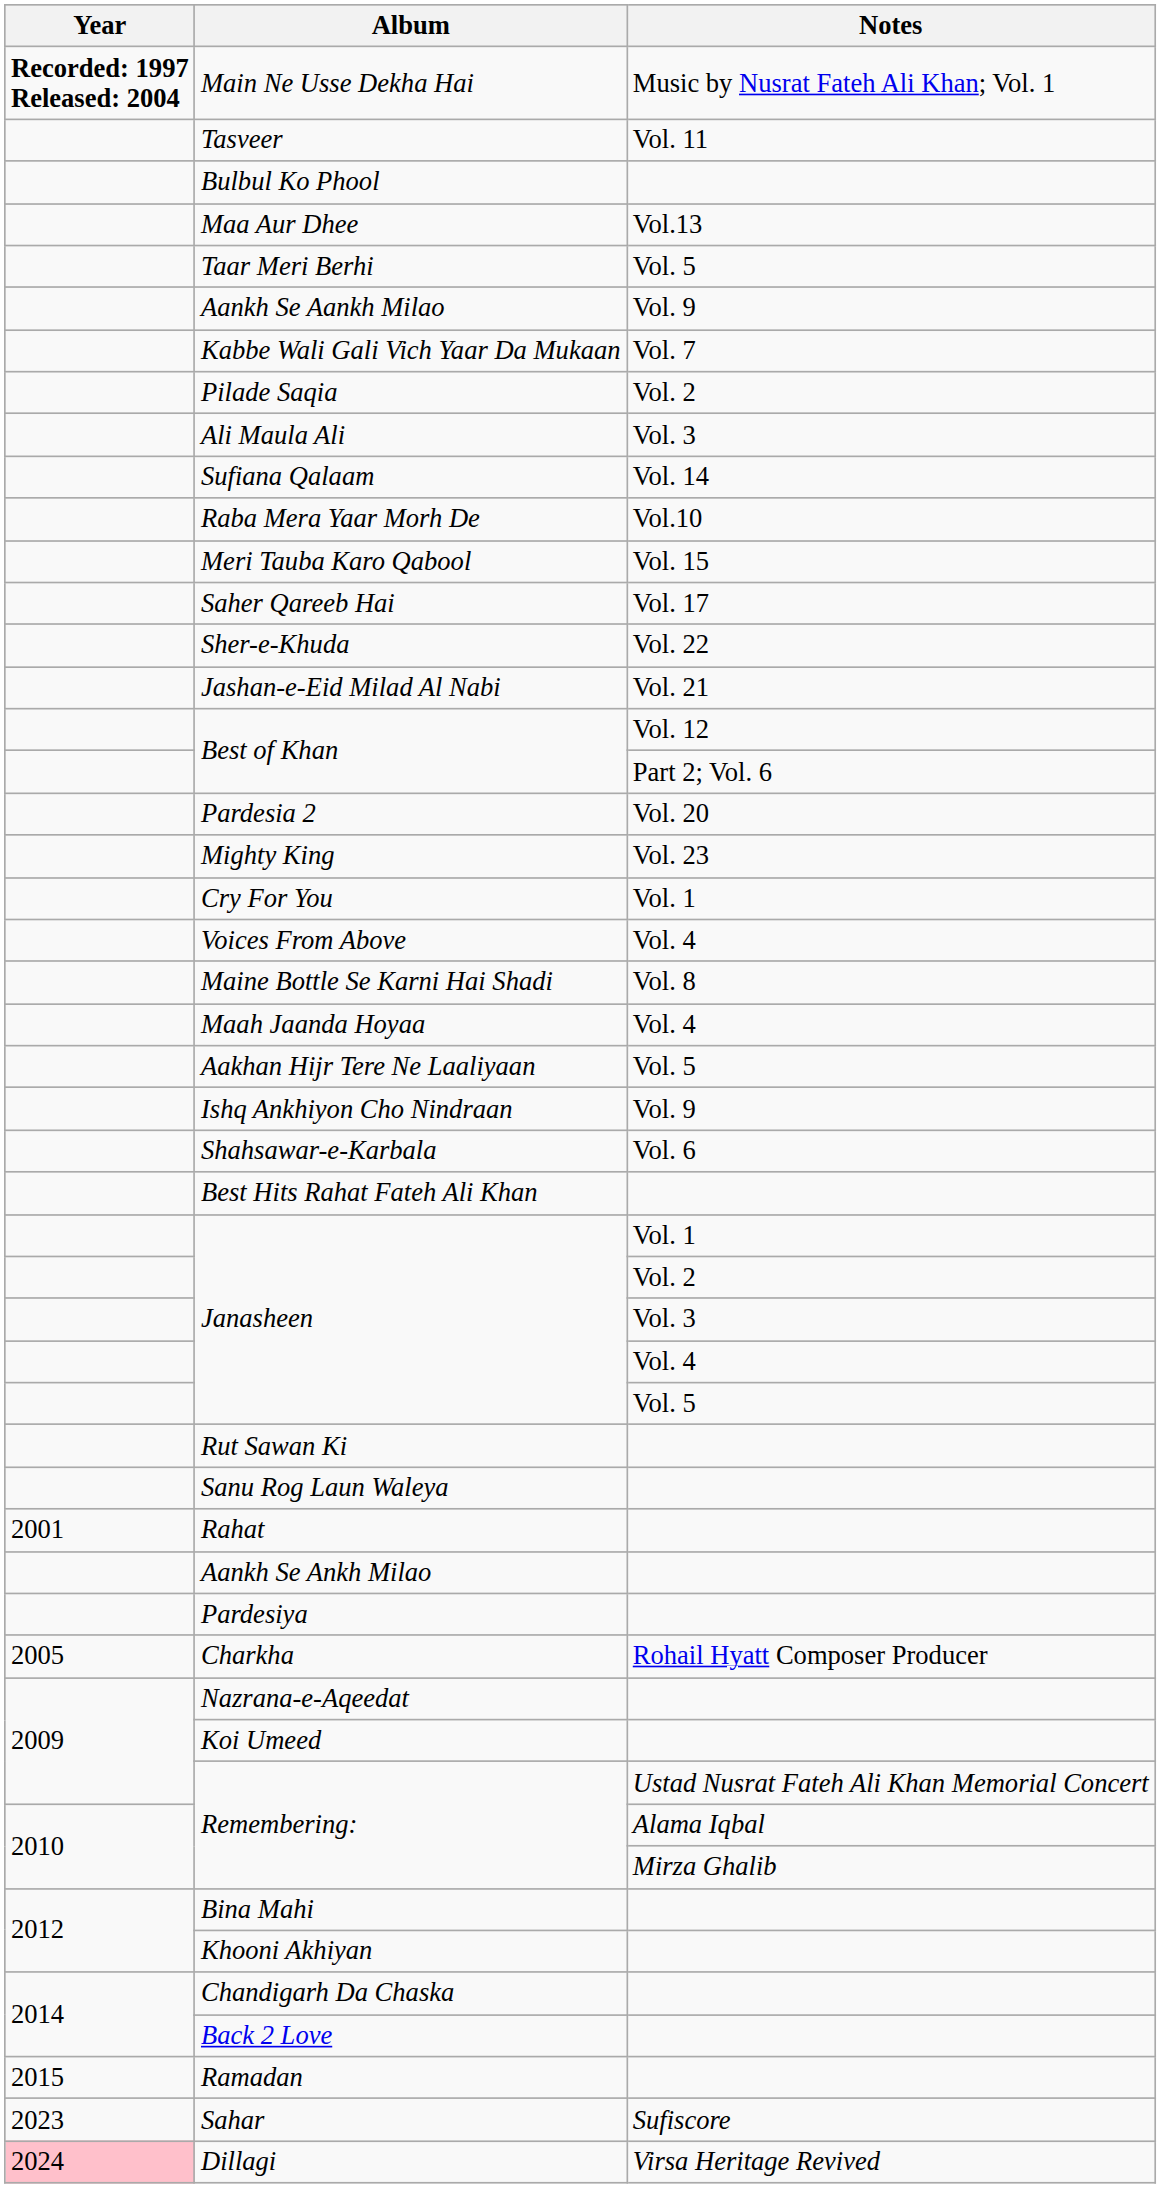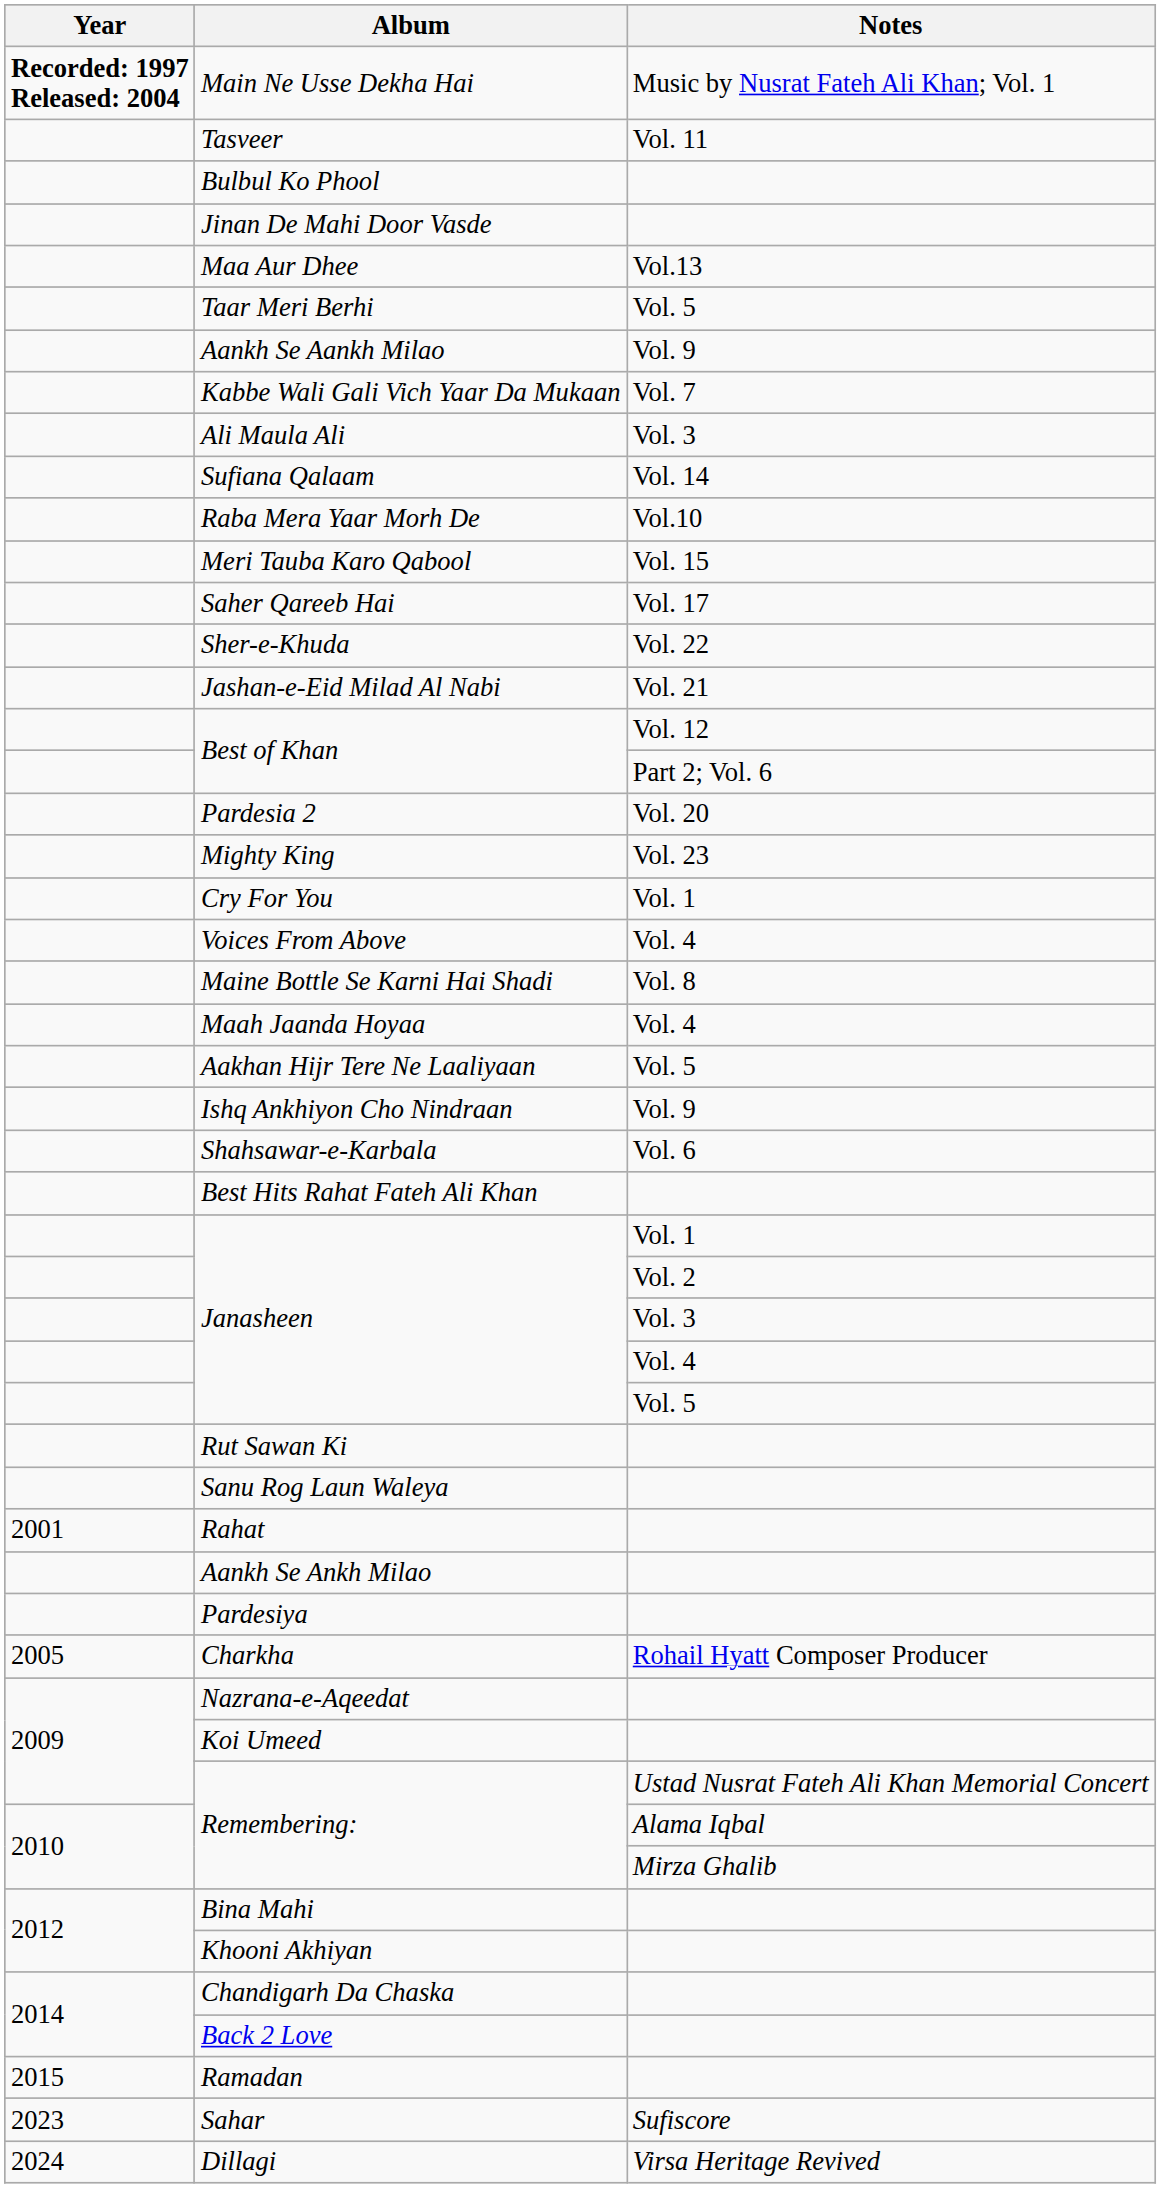 <table class="wikitable">
 <tr>
 <th>Year</th>
 <th>Album</th>
 <th>Notes</th>
 </tr>
 <tr>
 <td><strong>Recorded: 1997<br>Released: 2004</strong></td>
 <td><em>Main Ne Usse Dekha Hai</em></td>
 <td>Music by <a href='#'>Nusrat Fateh Ali Khan</a>; Vol. 1</td>
 </tr>
 <tr>
 <td></td>
 <td><em>Tasveer</em></td>
 <td>Vol. 11</td>
 </tr>
 <tr>
 <td></td>
 <td><em>Bulbul Ko Phool</em></td>
 <td></td>
 </tr>
 <tr>
 <td></td>
+<td><em>Jinan De Mahi Door Vasde</em></td>
+<td></td>
+</tr>
+<tr>
+<td></td>
 <td><em>Maa Aur Dhee</em></td>
 <td>Vol.13</td>
 </tr>
 <tr>
 <td></td>
 <td><em>Taar Meri Berhi</em></td>
 <td>Vol. 5</td>
 </tr>
 <tr>
 <td></td>
 <td><em>Aankh Se Aankh Milao</em></td>
 <td>Vol. 9</td>
 </tr>
 <tr>
 <td></td>
 <td><em>Kabbe Wali Gali Vich Yaar Da Mukaan</em></td>
 <td>Vol. 7</td>
-</tr>
-<tr>
-<td></td>
-<td><em>Pilade Saqia</em></td>
-<td>Vol. 2</td>
 </tr>
 <tr>
 <td></td>
 <td><em>Ali Maula Ali</em></td>
 <td>Vol. 3</td>
 </tr>
 <tr>
 <td></td>
 <td><em>Sufiana Qalaam</em></td>
 <td>Vol. 14</td>
 </tr>
 <tr>
 <td></td>
 <td><em>Raba Mera Yaar Morh De</em></td>
 <td>Vol.10</td>
 </tr>
 <tr>
 <td></td>
 <td><em>Meri Tauba Karo Qabool</em></td>
 <td>Vol. 15</td>
 </tr>
 <tr>
 <td></td>
 <td><em>Saher Qareeb Hai</em></td>
 <td>Vol. 17</td>
 </tr>
 <tr>
 <td></td>
 <td><em>Sher-e-Khuda</em></td>
 <td>Vol. 22</td>
 </tr>
 <tr>
 <td></td>
 <td><em>Jashan-e-Eid Milad Al Nabi</em></td>
 <td>Vol. 21</td>
 </tr>
 <tr>
 <td></td>
 <td rowspan="2"><em>Best of Khan</em></td>
 <td>Vol. 12</td>
 </tr>
 <tr>
 <td></td>
 <td>Part 2; Vol. 6</td>
 </tr>
 <tr>
 <td></td>
 <td><em>Pardesia 2</em></td>
 <td>Vol. 20</td>
 </tr>
 <tr>
 <td></td>
 <td><em>Mighty King</em></td>
 <td>Vol. 23</td>
 </tr>
 <tr>
 <td></td>
 <td><em>Cry For You</em></td>
 <td>Vol. 1</td>
 </tr>
 <tr>
 <td></td>
 <td><em>Voices From Above</em></td>
 <td>Vol. 4</td>
 </tr>
 <tr>
 <td></td>
 <td><em>Maine Bottle Se Karni Hai Shadi</em></td>
 <td>Vol. 8</td>
 </tr>
 <tr>
 <td></td>
 <td><em>Maah Jaanda Hoyaa</em></td>
 <td>Vol. 4</td>
 </tr>
 <tr>
 <td></td>
 <td><em>Aakhan Hijr Tere Ne Laaliyaan</em></td>
 <td>Vol. 5</td>
 </tr>
 <tr>
 <td></td>
 <td><em>Ishq Ankhiyon Cho Nindraan</em></td>
 <td>Vol. 9</td>
 </tr>
 <tr>
 <td></td>
 <td><em>Shahsawar-e-Karbala</em></td>
 <td>Vol. 6</td>
 </tr>
 <tr>
 <td></td>
 <td><em>Best Hits Rahat Fateh Ali Khan</em></td>
 <td></td>
 </tr>
 <tr>
 <td></td>
 <td rowspan="5"><em>Janasheen</em></td>
 <td>Vol. 1</td>
 </tr>
 <tr>
 <td></td>
 <td>Vol. 2</td>
 </tr>
 <tr>
 <td></td>
 <td>Vol. 3</td>
 </tr>
 <tr>
 <td></td>
 <td>Vol. 4</td>
 </tr>
 <tr>
 <td></td>
 <td>Vol. 5</td>
 </tr>
 <tr>
 <td></td>
 <td><em>Rut Sawan Ki</em></td>
 <td></td>
 </tr>
 <tr>
 <td></td>
 <td><em>Sanu Rog Laun Waleya</em></td>
 <td></td>
 </tr>
 <tr>
 <td>2001</td>
 <td><em>Rahat</em></td>
 <td></td>
 </tr>
 <tr>
 <td></td>
 <td><em>Aankh Se Ankh Milao</em></td>
 <td></td>
 </tr>
 <tr>
 <td></td>
 <td><em>Pardesiya</em></td>
 <td></td>
 </tr>
 <tr>
 <td>2005</td>
 <td><em>Charkha</em></td>
 <td><a href='#'>Rohail Hyatt</a> Composer Producer</td>
 </tr>
 <tr>
 <td rowspan="3">2009</td>
 <td><em>Nazrana-e-Aqeedat</em></td>
 <td></td>
 </tr>
 <tr>
 <td><em>Koi Umeed</em></td>
 <td></td>
 </tr>
 <tr>
 <td rowspan="3"><em>Remembering:</em></td>
 <td><em>Ustad Nusrat Fateh Ali Khan Memorial Concert</em></td>
 </tr>
 <tr>
 <td rowspan="2">2010</td>
 <td><em>Alama Iqbal</em></td>
 </tr>
 <tr>
 <td><em>Mirza Ghalib</em></td>
 </tr>
 <tr>
 <td rowspan="2">2012</td>
 <td><em>Bina Mahi</em></td>
 <td></td>
 </tr>
 <tr>
 <td><em>Khooni Akhiyan</em></td>
 <td></td>
 </tr>
 <tr>
 <td rowspan="2">2014</td>
 <td><em>Chandigarh Da Chaska</em></td>
 <td></td>
 </tr>
 <tr>
 <td><em><a href='#'>Back 2 Love</a></em></td>
 <td></td>
 </tr>
 <tr>
 <td>2015</td>
 <td><em>Ramadan</em></td>
 <td></td>
 </tr>
 <tr>
 <td>2023</td>
 <td><em>Sahar</em></td>
 <td><em>Sufiscore</em></td>
 </tr>
 <tr>
-<td style="background: pink;">2024</td>
+<td>2024</td>
 <td><em>Dillagi</em></td>
 <td><em>Virsa Heritage Revived</em></td>
 </tr>
 </table>
